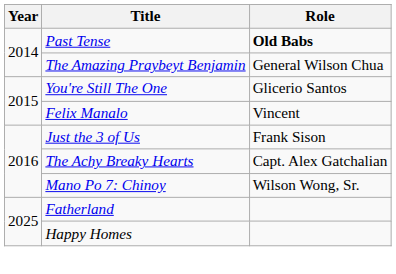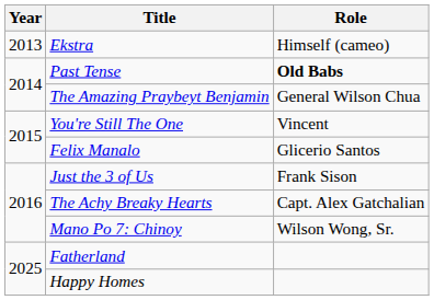 <table class="wikitable sortable">
 <tr>
 <th>Year</th>
 <th>Title</th>
 <th>Role</th>
+</tr>
+<tr>
+<td>2013</td>
+<td><em><a href='#'>Ekstra</a></em></td>
+<td>Himself (cameo)</td>
 </tr>
 <tr>
 <td rowspan="2">2014</td>
 <td><em><a href='#'>Past Tense</a></em></td>
 <td><strong>Old Babs</strong></td>
 </tr>
 <tr>
 <td><em> <a href='#'>The Amazing Praybeyt Benjamin</a></em></td>
 <td>General Wilson Chua</td>
 </tr>
 <tr>
 <td rowspan="2">2015</td>
 <td><em><a href='#'>You're Still The One</a></em></td>
-<td>Glicerio Santos</td>
+<td>Vincent</td>
 </tr>
 <tr>
 <td><em><a href='#'>Felix Manalo</a></em></td>
-<td>Vincent</td>
+<td>Glicerio Santos</td>
 </tr>
 <tr>
 <td rowspan="3">2016</td>
 <td><em><a href='#'>Just the 3 of Us</a></em></td>
 <td>Frank Sison</td>
 </tr>
 <tr>
 <td><em><a href='#'>The Achy Breaky Hearts</a></em></td>
 <td>Capt. Alex Gatchalian</td>
 </tr>
 <tr>
 <td><em><a href='#'>Mano Po 7: Chinoy</a></em></td>
 <td>Wilson Wong, Sr.</td>
 </tr>
 <tr>
 <td rowspan="2">2025</td>
 <td><em><a href='#'>Fatherland</a></em></td>
 </tr>
 <tr>
 <td><em>Happy Homes</em></td>
 <td></td>
 </tr>
 </table>
